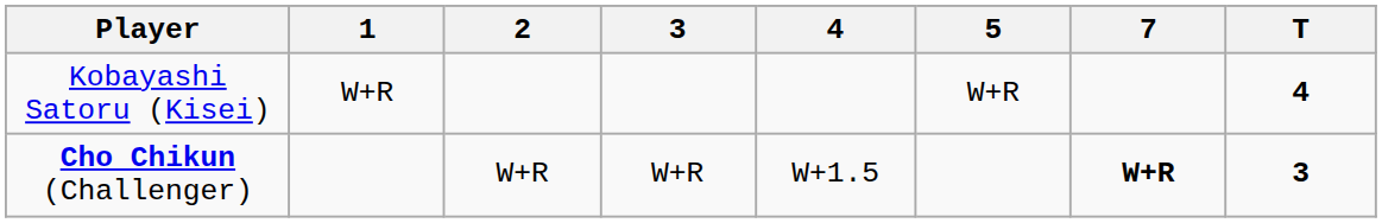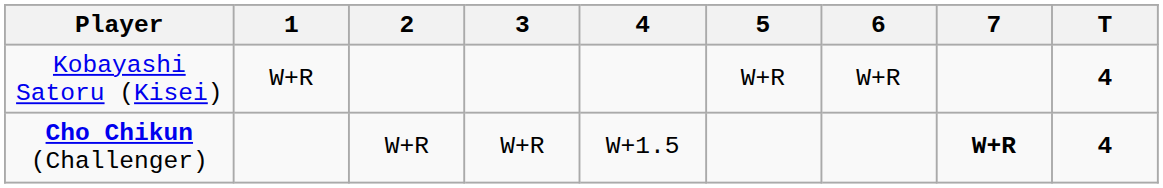 <table class="wikitable" style="text-align:center;">
 <tr>
 <th width=125>Player</th>
 <th width=70>1</th>
 <th width=70>2</th>
 <th width=70>3</th>
 <th width=70>4</th>
 <th width=70>5</th>
+<th width=70>6</th>
 <th width=70>7</th>
 <th width=70>T</th>
 </tr>
 <tr>
 <td><a href='#'>Kobayashi Satoru</a> (<a href='#'>Kisei</a>)</td>
 <td>W+R</td>
 <td></td>
 <td></td>
 <td></td>
+<td>W+R</td>
 <td>W+R</td>
 <td></td>
 <td><strong>4</strong></td>
 </tr>
 <tr>
 <td><strong><a href='#'>Cho Chikun</a></strong> (Challenger)</td>
 <td></td>
 <td>W+R</td>
 <td>W+R</td>
 <td>W+1.5</td>
 <td></td>
+<td></td>
 <td><strong>W+R</strong></td>
-<td><strong>3</strong></td>
+<td><strong>4</strong></td>
 </tr>
 </table>
